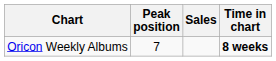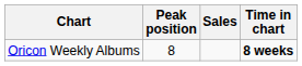 <table class="wikitable">
 <tr>
 <th>Chart</th>
 <th>Peak<br>position</th>
 <th>Sales</th>
 <th>Time in<br>chart</th>
 </tr>
 <tr>
 <td><a href='#'>Oricon</a> Weekly Albums</td>
-<td style="text-align:center;">7</td>
+<td style="text-align:center;">8</td>
 <td></td>
 <td><strong>8 weeks</strong></td>
 </tr>
 </table>
